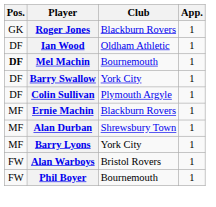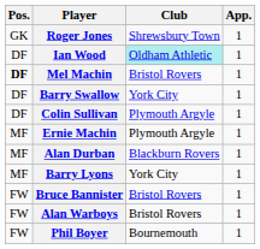 <table class="wikitable plainrowheaders" style="text-align: left">
 <tr>
 <th scope=col>Pos.</th>
 <th scope=col>Player</th>
 <th scope=col>Club</th>
 <th scope=col>App.</th>
 </tr>
 <tr>
 <td style=text-align:center>GK</td>
 <th scope=row><a href='#'>Roger Jones</a></th>
-<td><a href='#'>Blackburn Rovers</a></td>
+<td><a href='#'>Shrewsbury Town</a></td>
 <td style=text-align:center>1</td>
 </tr>
 <tr>
 <td style=text-align:center>DF</td>
 <th scope=row><a href='#'>Ian Wood</a></th>
-<td><a href='#'>Oldham Athletic</a></td>
+<td style="background: paleturquoise;"><a href='#'>Oldham Athletic</a></td>
 <td style=text-align:center>1</td>
 </tr>
 <tr>
 <td style=text-align:center><strong>DF</strong></td>
 <th scope=row><a href='#'>Mel Machin</a></th>
-<td><a href='#'>Bournemouth</a></td>
+<td><a href='#'>Bristol Rovers</a></td>
 <td style=text-align:center>1</td>
 </tr>
 <tr>
 <td style=text-align:center>DF</td>
 <th scope=row><a href='#'>Barry Swallow</a></th>
 <td><a href='#'>York City</a></td>
 <td style=text-align:center>1</td>
 </tr>
 <tr>
 <td style=text-align:center>DF</td>
 <th scope=row><a href='#'>Colin Sullivan</a></th>
 <td><a href='#'>Plymouth Argyle</a></td>
 <td style=text-align:center>1</td>
 </tr>
 <tr>
 <td style=text-align:center>MF</td>
 <th scope=row><a href='#'>Ernie Machin</a></th>
-<td><a href='#'>Blackburn Rovers</a></td>
+<td>Plymouth Argyle</td>
 <td style=text-align:center>1</td>
 </tr>
 <tr>
 <td style=text-align:center>MF</td>
 <th scope=row><a href='#'>Alan Durban</a></th>
-<td><a href='#'>Shrewsbury Town</a></td>
+<td><a href='#'>Blackburn Rovers</a></td>
 <td style=text-align:center>1</td>
 </tr>
 <tr>
 <td style=text-align:center>MF</td>
 <th scope=row><a href='#'>Barry Lyons</a></th>
 <td>York City</td>
+<td style=text-align:center>1</td>
+</tr>
+<tr>
+<td style=text-align:center>FW</td>
+<th scope=row><a href='#'>Bruce Bannister</a></th>
+<td><a href='#'>Bristol Rovers</a></td>
 <td style=text-align:center>1</td>
 </tr>
 <tr>
 <td style=text-align:center>FW</td>
 <th scope=row><a href='#'>Alan Warboys</a></th>
 <td>Bristol Rovers</td>
 <td style=text-align:center>1</td>
 </tr>
 <tr>
 <td style=text-align:center>FW</td>
 <th scope=row><a href='#'>Phil Boyer</a></th>
 <td>Bournemouth</td>
 <td style=text-align:center>1</td>
 </tr>
 </table>
